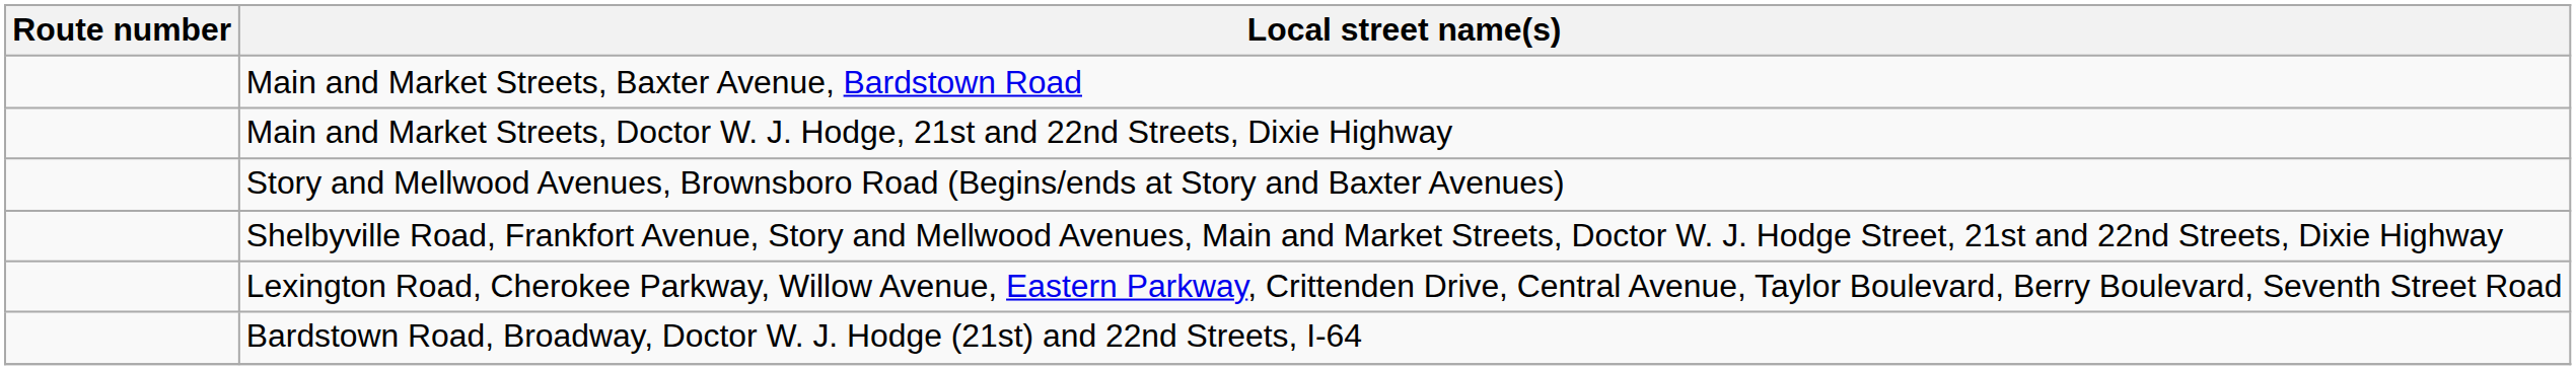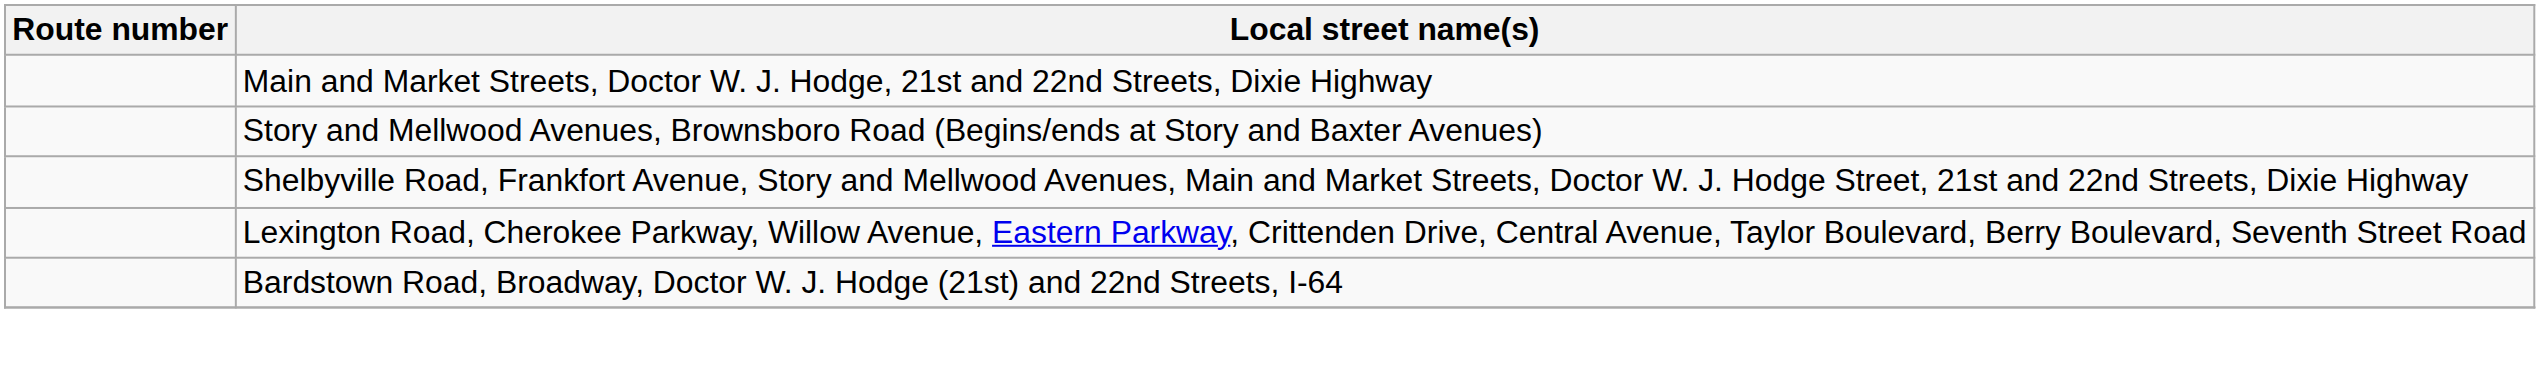 <table class="wikitable">
 <tr>
 <th>Route number</th>
 <th>Local street name(s)</th>
-</tr>
-<tr>
-<td></td>
-<td>Main and Market Streets, Baxter Avenue, <a href='#'>Bardstown Road</a></td>
 </tr>
 <tr>
 <td></td>
 <td>Main and Market Streets, Doctor W. J. Hodge, 21st and 22nd Streets, Dixie Highway</td>
 </tr>
 <tr>
 <td></td>
 <td>Story and Mellwood Avenues, Brownsboro Road (Begins/ends at Story and Baxter Avenues)</td>
 </tr>
 <tr>
 <td></td>
 <td>Shelbyville Road, Frankfort Avenue, Story and Mellwood Avenues, Main and Market Streets, Doctor W. J. Hodge Street, 21st and 22nd Streets, Dixie Highway</td>
 </tr>
 <tr>
 <td></td>
 <td>Lexington Road, Cherokee Parkway, Willow Avenue, <a href='#'>Eastern Parkway</a>, Crittenden Drive, Central Avenue, Taylor Boulevard, Berry Boulevard, Seventh Street Road</td>
 </tr>
 <tr>
 <td></td>
 <td>Bardstown Road, Broadway, Doctor W. J. Hodge (21st) and 22nd Streets, I-64</td>
 </tr>
 <tr>
 </tr>
 </table>
